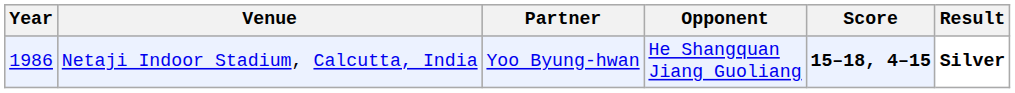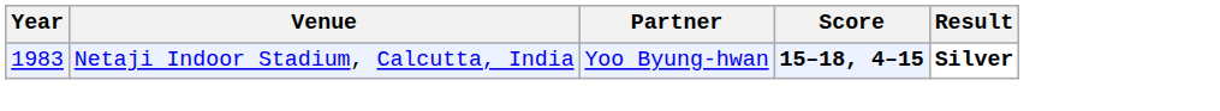 <table class="sortable wikitable" style="font-size: 90%;">
 <tr>
 <th>Year</th>
 <th>Venue</th>
 <th>Partner</th>
-<th>Opponent</th>
 <th>Score</th>
 <th>Result</th>
 </tr>
 <tr style="background:#ECF2FF">
-<td align="center"><a href='#'>1986</a></td>
+<td align="center"><a href='#'>1983</a></td>
 <td align="left"><a href='#'>Netaji Indoor Stadium</a>, <a href='#'>Calcutta, India</a></td>
 <td align="left"> <a href='#'>Yoo Byung-hwan</a></td>
-<td align="left"> <a href='#'>He Shangquan</a> <br> <a href='#'>Jiang Guoliang</a></td>
 <td align="left"><strong>15–18, 4–15</strong></td>
 <td style="text-align:left; background: white"> <strong>Silver</strong></td>
 </tr>
 </table>
